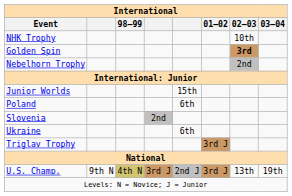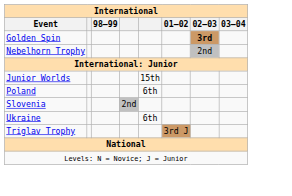 <table class="wikitable" style="text-align:center">
 <tr>
 <th style="background-color: #ffdead; " colspan=8 align=center>International</th>
 </tr>
 <tr>
 <th>Event</th>
 <th></th>
 <th>98–99</th>
 <th></th>
 <th></th>
 <th>01–02</th>
 <th>02–03</th>
 <th>03–04</th>
-</tr>
-<tr>
-<td align=left> <a href='#'>NHK Trophy</a></td>
-<td></td>
-<td></td>
-<td></td>
-<td></td>
-<td></td>
-<td>10th</td>
-<td></td>
 </tr>
 <tr>
 <td align=left><a href='#'>Golden Spin</a></td>
 <td></td>
 <td></td>
 <td></td>
 <td></td>
 <td></td>
 <td bgcolor=cc9966><strong>3rd</strong></td>
 <td></td>
 </tr>
 <tr>
 <td align=left><a href='#'>Nebelhorn Trophy</a></td>
 <td></td>
 <td></td>
 <td></td>
 <td></td>
 <td></td>
 <td bgcolor=silver>2nd</td>
 <td></td>
 </tr>
 <tr>
 <th style="background-color: #ffdead; " colspan=8 align=center>International: Junior</th>
 </tr>
 <tr>
 <td align=left><a href='#'>Junior Worlds</a></td>
 <td></td>
 <td></td>
 <td></td>
 <td>15th</td>
 <td></td>
 <td></td>
 <td></td>
 </tr>
 <tr>
 <td align=left> <a href='#'>Poland</a></td>
 <td></td>
 <td></td>
 <td></td>
 <td>6th</td>
 <td></td>
 <td></td>
 <td></td>
 </tr>
 <tr>
 <td align=left> <a href='#'>Slovenia</a></td>
 <td></td>
 <td></td>
 <td bgcolor=silver>2nd</td>
 <td></td>
 <td></td>
 <td></td>
 <td></td>
 </tr>
 <tr>
 <td align=left> <a href='#'>Ukraine</a></td>
 <td></td>
 <td></td>
 <td></td>
 <td>6th</td>
 <td></td>
 <td></td>
 <td></td>
 </tr>
 <tr>
 <td align=left><a href='#'>Triglav Trophy</a></td>
 <td></td>
 <td></td>
 <td></td>
 <td></td>
 <td bgcolor=cc9966>3rd J</td>
 <td></td>
 <td></td>
 </tr>
 <tr>
 <th style="background-color: #ffdead; " colspan=8 align=center>National</th>
 </tr>
 <tr>
-<td align=left><a href='#'>U.S. Champ.</a></td>
-<td>9th N</td>
-<td bgcolor=d1c571>4th N</td>
-<td bgcolor=cc9966>3rd J</td>
-<td bgcolor=silver>2nd J</td>
-<td bgcolor=cc9966>3rd J</td>
-<td>13th</td>
-<td>19th</td>
-</tr>
-<tr>
 <td colspan=8 align=center><small> Levels: N = Novice; J = Junior </small></td>
 </tr>
 </table>
